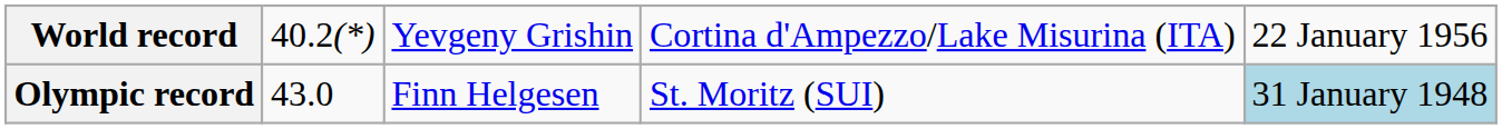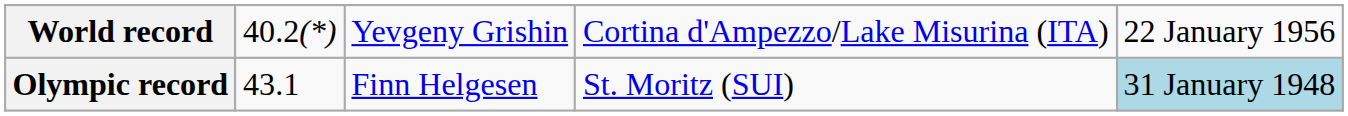 <table class="wikitable" style="font-size:95%;">
 <tr>
 <th>World record</th>
 <td>40.2<em>(*)</em></td>
 <td> <a href='#'>Yevgeny Grishin</a></td>
 <td><a href='#'>Cortina d'Ampezzo</a>/<a href='#'>Lake Misurina</a> (<a href='#'>ITA</a>)</td>
 <td>22 January 1956</td>
 </tr>
 <tr>
 <th>Olympic record</th>
-<td>43.0</td>
+<td>43.1</td>
 <td> <a href='#'>Finn Helgesen</a></td>
 <td><a href='#'>St. Moritz</a> (<a href='#'>SUI</a>)</td>
 <td style="background: lightblue;">31 January 1948</td>
 </tr>
 </table>
